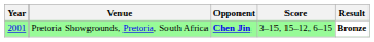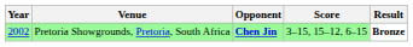 <table class="sortable wikitable" style="font-size: 90%;">
 <tr>
 <th>Year</th>
 <th>Venue</th>
 <th>Opponent</th>
 <th>Score</th>
 <th>Result</th>
 </tr>
 <tr style="background:#98FB98">
-<td align="center"><a href='#'>2001</a></td>
+<td align="center"><a href='#'>2002</a></td>
 <td align="left">Pretoria Showgrounds, <a href='#'>Pretoria</a>, South Africa</td>
 <td align="left"><strong> <a href='#'>Chen Jin</a></strong></td>
 <td align="left">3–15, 15–12, 6–15</td>
 <td style="text-align:left; background:white"> <strong>Bronze</strong></td>
 </tr>
 </table>
